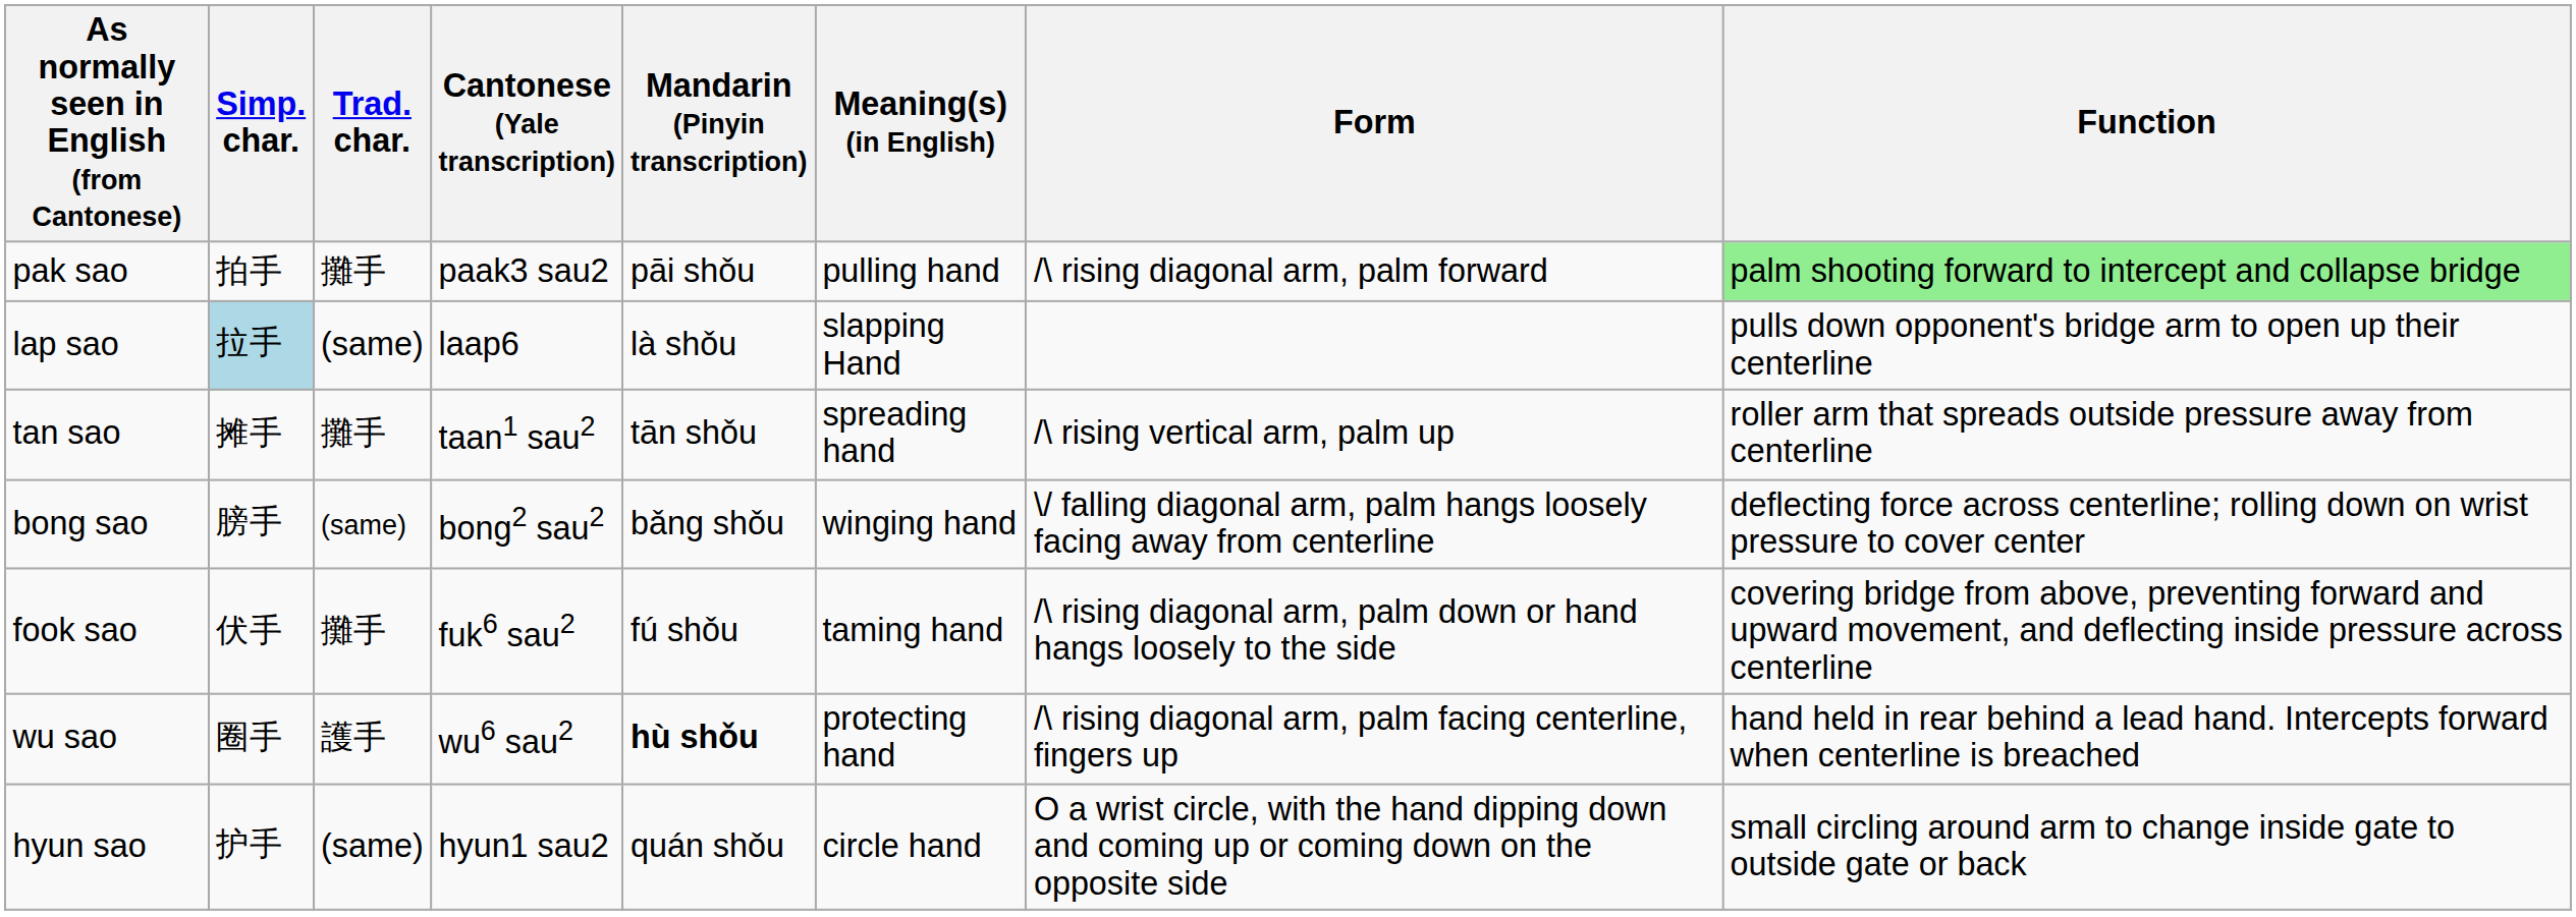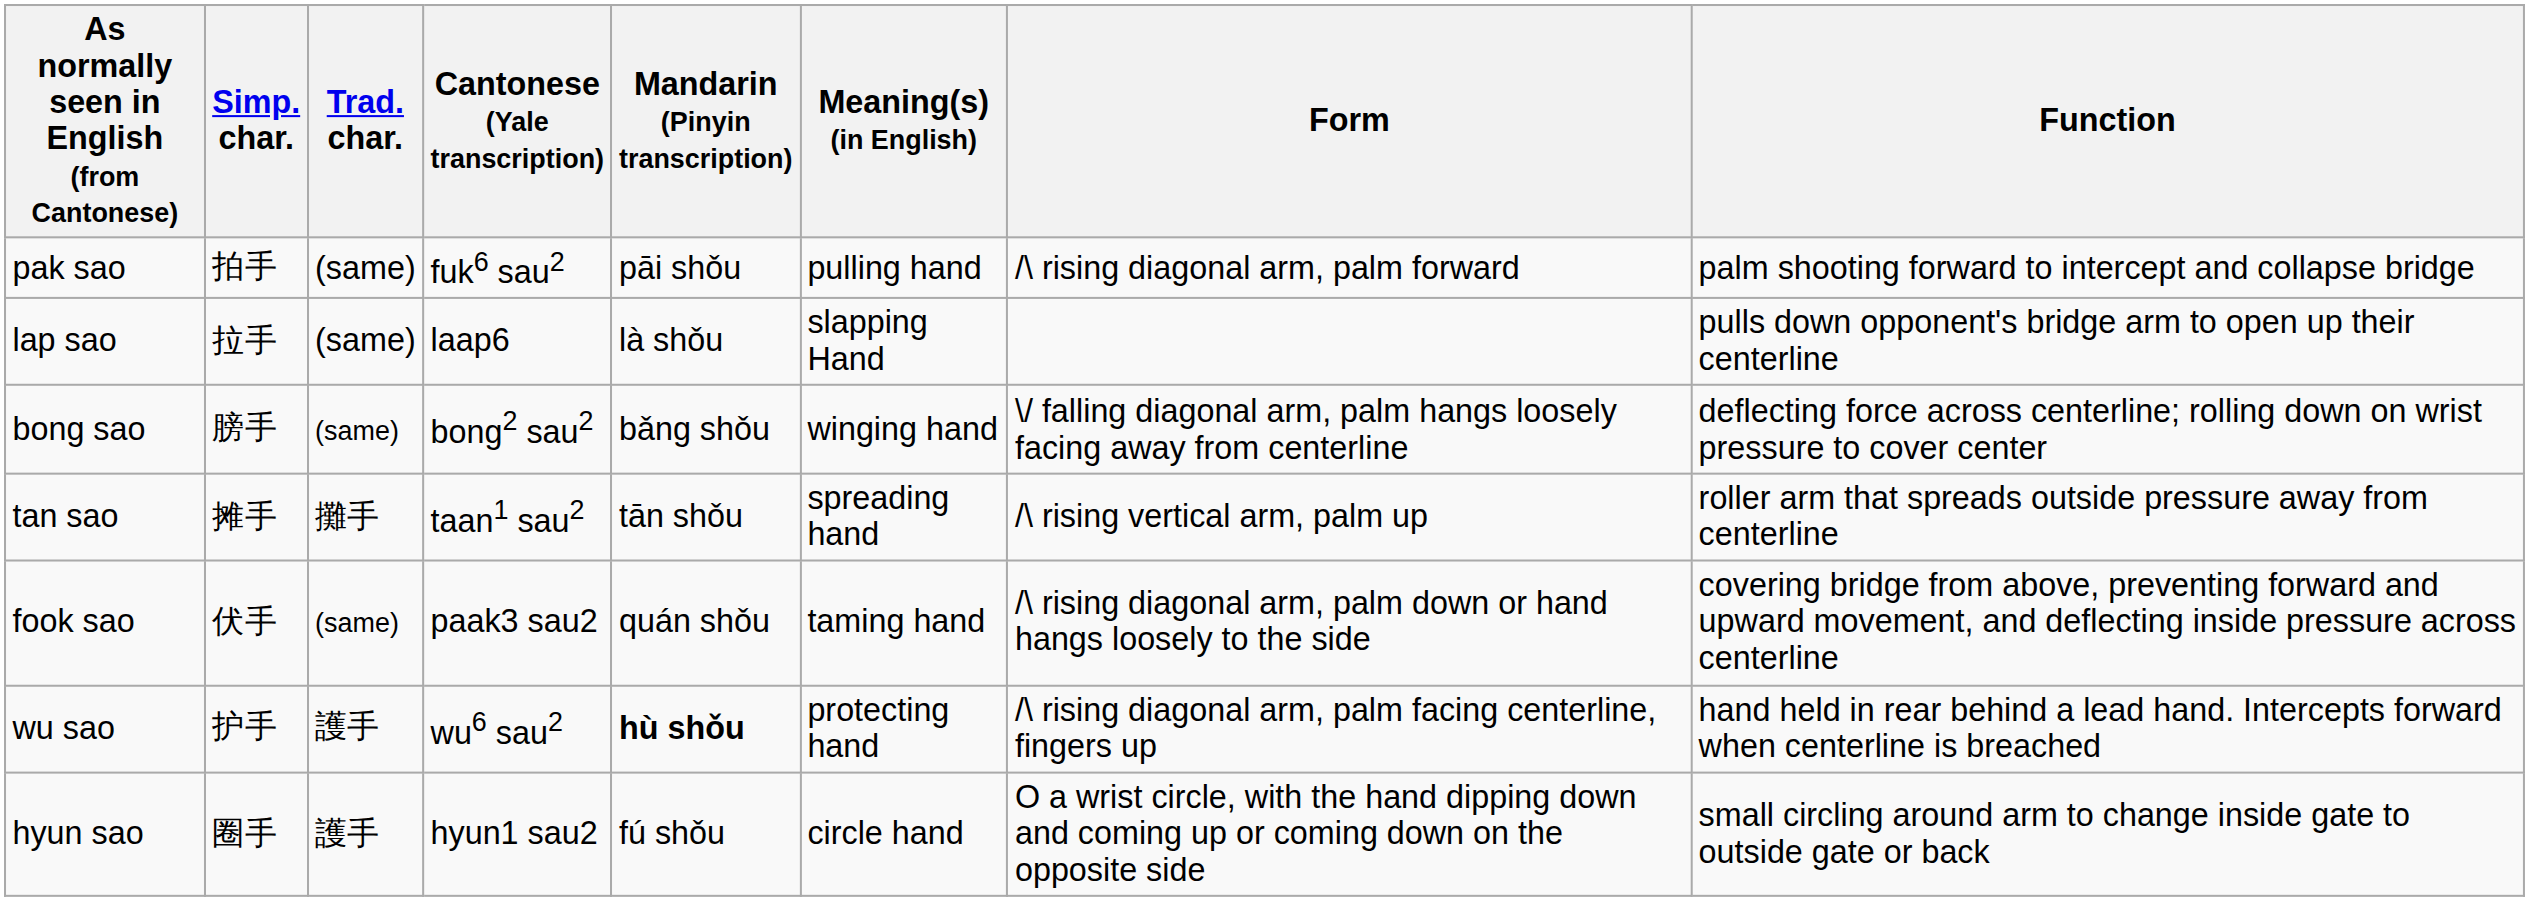 <table class="wikitable">
 <tr>
 <th>As normally<br>seen in English<br><small>(from Cantonese)</small></th>
 <th><a href='#'>Simp.</a><br>char.</th>
 <th><a href='#'>Trad.</a><br>char.</th>
 <th>Cantonese <br><small>(Yale<br>transcription)</small></th>
 <th>Mandarin <br><small>(Pinyin<br>transcription)</small></th>
 <th>Meaning(s) <br><small>(in English)</small></th>
 <th>Form</th>
 <th>Function</th>
 </tr>
 <tr>
 <td>pak sao</td>
 <td>拍手</td>
-<td>攤手</td>
-<td>paak3 sau2</td>
+<td>(same)</td>
+<td>fuk<sup>6</sup> sau<sup>2</sup></td>
 <td>pāi shǒu</td>
 <td>pulling hand</td>
 <td>/\ rising diagonal arm, palm forward</td>
-<td style="background: lightgreen;">palm shooting forward to intercept and collapse bridge</td>
+<td>palm shooting forward to intercept and collapse bridge</td>
 </tr>
 <tr>
 <td>lap sao</td>
-<td style="background: lightblue;">拉手</td>
+<td>拉手</td>
 <td>(same)</td>
 <td>laap6</td>
 <td>là shǒu</td>
 <td>slapping Hand</td>
 <td></td>
 <td>pulls down opponent's bridge arm to open up their centerline</td>
+</tr>
+<tr>
+<td>bong sao</td>
+<td>膀手</td>
+<td><small>(same)</small></td>
+<td>bong<sup>2</sup> sau<sup>2</sup></td>
+<td>bǎng shǒu</td>
+<td>winging hand</td>
+<td>\/ falling diagonal arm, palm hangs loosely facing away from centerline</td>
+<td>deflecting force across centerline; rolling down on wrist pressure to cover center</td>
 </tr>
 <tr>
 <td>tan sao</td>
 <td>摊手</td>
 <td>攤手</td>
 <td>taan<sup>1</sup> sau<sup>2</sup></td>
 <td>tān shǒu</td>
 <td>spreading hand</td>
 <td>/\ rising vertical arm, palm up</td>
 <td>roller arm that spreads outside pressure away from centerline</td>
 </tr>
 <tr>
-<td>bong sao</td>
-<td>膀手</td>
-<td><small>(same)</small></td>
-<td>bong<sup>2</sup> sau<sup>2</sup></td>
-<td>bǎng shǒu</td>
-<td>winging hand</td>
-<td>\/ falling diagonal arm, palm hangs loosely facing away from centerline</td>
-<td>deflecting force across centerline; rolling down on wrist pressure to cover center</td>
-</tr>
-<tr>
 <td>fook sao</td>
 <td>伏手</td>
-<td>攤手</td>
-<td>fuk<sup>6</sup> sau<sup>2</sup></td>
-<td>fú shǒu</td>
+<td><small>(same)</small></td>
+<td>paak3 sau2</td>
+<td>quán shǒu</td>
 <td>taming hand</td>
 <td>/\ rising diagonal arm, palm down or hand hangs loosely to the side</td>
 <td>covering bridge from above, preventing forward and upward movement, and deflecting inside pressure across centerline</td>
 </tr>
 <tr>
 <td>wu sao</td>
-<td>圈手</td>
+<td>护手</td>
 <td>護手</td>
 <td>wu<sup>6</sup> sau<sup>2</sup></td>
 <td><strong>hù shǒu</strong></td>
 <td>protecting hand</td>
 <td>/\ rising diagonal arm, palm facing centerline, fingers up</td>
 <td>hand held in rear behind a lead hand. Intercepts forward when centerline is breached</td>
 </tr>
 <tr>
 <td>hyun sao</td>
-<td>护手</td>
-<td>(same)</td>
+<td>圈手</td>
+<td>護手</td>
 <td>hyun1 sau2</td>
-<td>quán shǒu</td>
+<td>fú shǒu</td>
 <td>circle hand</td>
 <td>O a wrist circle, with the hand dipping down and coming up or coming down on the opposite side</td>
 <td>small circling around arm to change inside gate to outside gate or back</td>
 </tr>
 </table>
